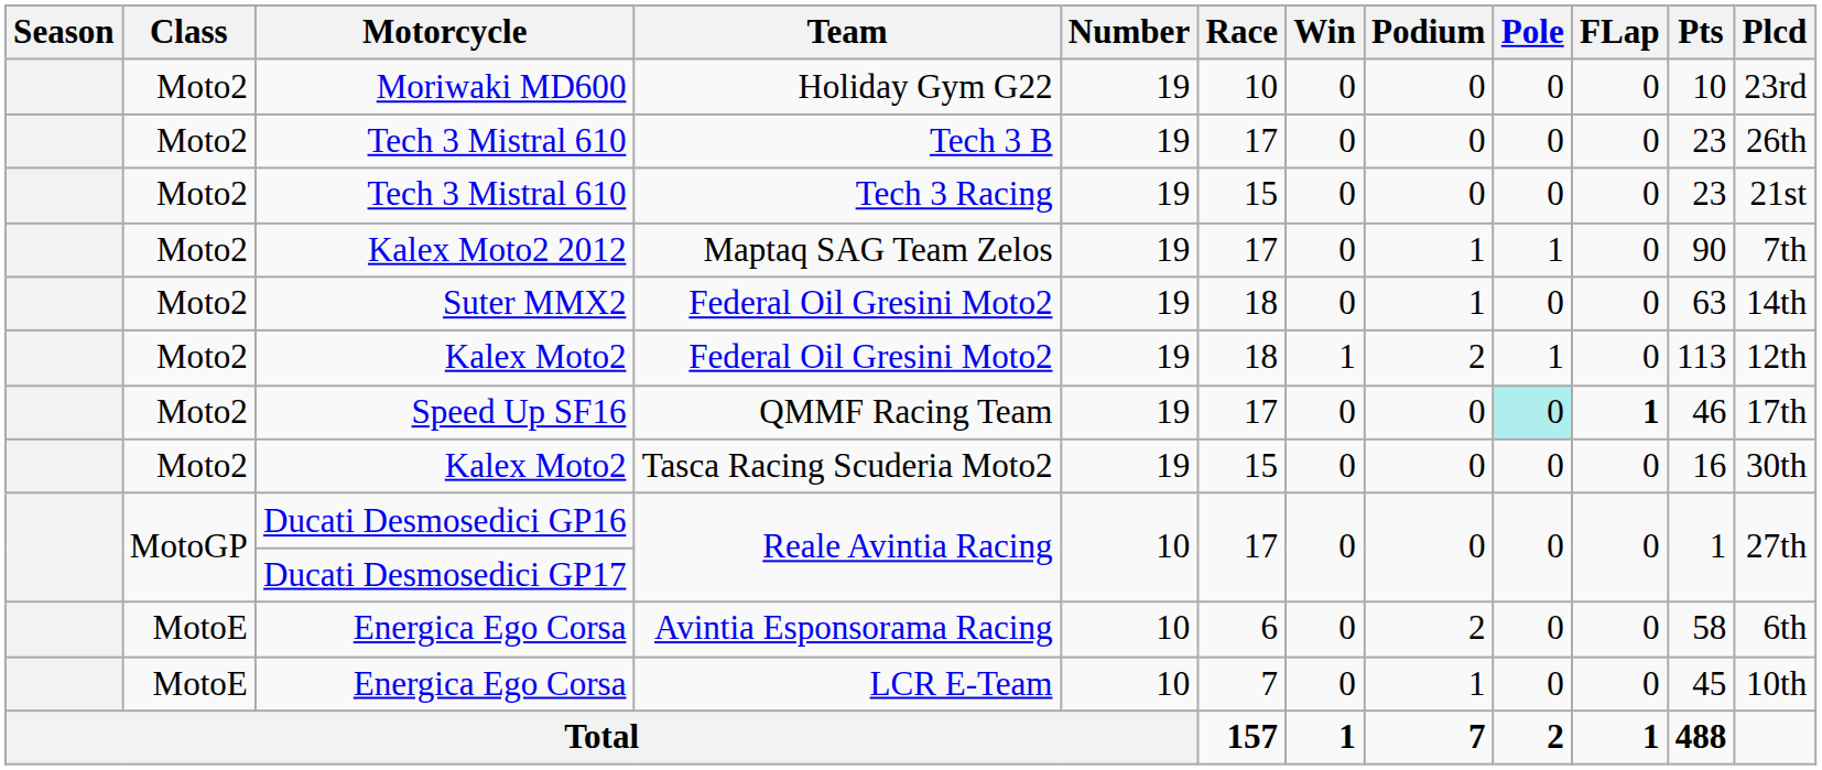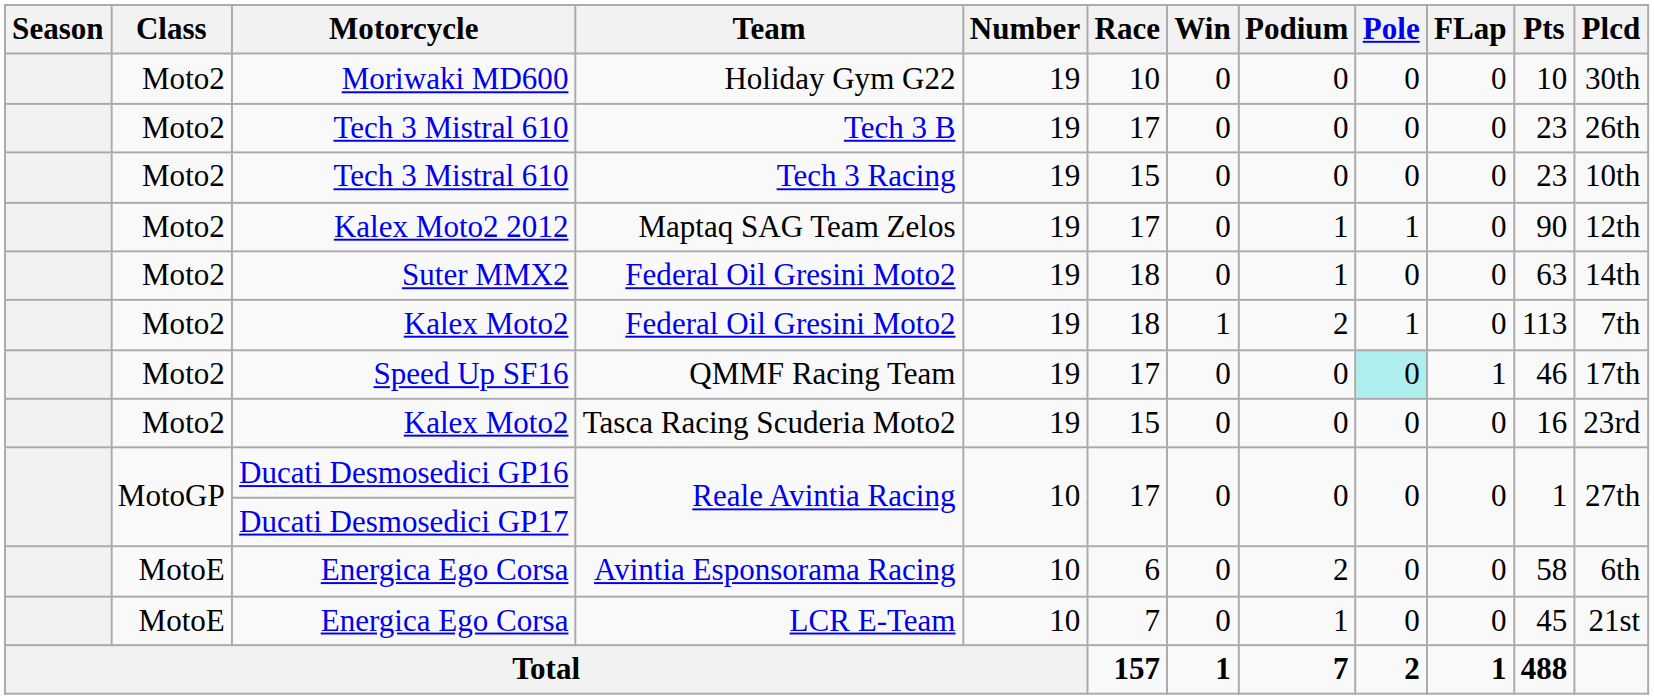 <table class="wikitable">
 <tr>
 <th>Season</th>
 <th>Class</th>
 <th>Motorcycle</th>
 <th>Team</th>
 <th>Number</th>
 <th>Race</th>
 <th>Win</th>
 <th>Podium</th>
 <th><a href='#'>Pole</a></th>
 <th>FLap</th>
 <th>Pts</th>
 <th>Plcd</th>
 </tr>
 <tr align="right">
 <th></th>
 <td>Moto2</td>
 <td><a href='#'>Moriwaki MD600</a></td>
 <td>Holiday Gym G22</td>
 <td>19</td>
 <td>10</td>
 <td>0</td>
 <td>0</td>
 <td>0</td>
 <td>0</td>
 <td>10</td>
-<td>23rd</td>
+<td>30th</td>
 </tr>
 <tr align="right">
 <th></th>
 <td>Moto2</td>
 <td><a href='#'>Tech 3 Mistral 610</a></td>
 <td><a href='#'>Tech 3 B</a></td>
 <td>19</td>
 <td>17</td>
 <td>0</td>
 <td>0</td>
 <td>0</td>
 <td>0</td>
 <td>23</td>
 <td>26th</td>
 </tr>
 <tr align="right">
 <th></th>
 <td>Moto2</td>
 <td><a href='#'>Tech 3 Mistral 610</a></td>
 <td><a href='#'>Tech 3 Racing</a></td>
 <td>19</td>
 <td>15</td>
 <td>0</td>
 <td>0</td>
 <td>0</td>
 <td>0</td>
 <td>23</td>
-<td>21st</td>
+<td>10th</td>
 </tr>
 <tr align="right">
 <th></th>
 <td>Moto2</td>
 <td><a href='#'>Kalex Moto2 2012</a></td>
 <td>Maptaq SAG Team Zelos</td>
 <td>19</td>
 <td>17</td>
 <td>0</td>
 <td>1</td>
 <td>1</td>
 <td>0</td>
 <td>90</td>
-<td>7th</td>
+<td>12th</td>
 </tr>
 <tr align="right">
 <th></th>
 <td>Moto2</td>
 <td><a href='#'>Suter MMX2</a></td>
 <td><a href='#'>Federal Oil Gresini Moto2</a></td>
 <td>19</td>
 <td>18</td>
 <td>0</td>
 <td>1</td>
 <td>0</td>
 <td>0</td>
 <td>63</td>
 <td>14th</td>
 </tr>
 <tr align="right">
 <th></th>
 <td>Moto2</td>
 <td><a href='#'>Kalex Moto2</a></td>
 <td><a href='#'>Federal Oil Gresini Moto2</a></td>
 <td>19</td>
 <td>18</td>
 <td>1</td>
 <td>2</td>
 <td>1</td>
 <td>0</td>
 <td>113</td>
-<td>12th</td>
+<td>7th</td>
 </tr>
 <tr align="right">
 <th></th>
 <td>Moto2</td>
 <td><a href='#'>Speed Up SF16</a></td>
 <td>QMMF Racing Team</td>
 <td>19</td>
 <td>17</td>
 <td>0</td>
 <td>0</td>
 <td style="background: paleturquoise;">0</td>
-<td><strong>1</strong></td>
+<td>1</td>
 <td>46</td>
 <td>17th</td>
 </tr>
 <tr align="right">
 <th></th>
 <td>Moto2</td>
 <td><a href='#'>Kalex Moto2</a></td>
 <td>Tasca Racing Scuderia Moto2</td>
 <td>19</td>
 <td>15</td>
 <td>0</td>
 <td>0</td>
 <td>0</td>
 <td>0</td>
 <td>16</td>
-<td>30th</td>
+<td>23rd</td>
 </tr>
 <tr align="right">
 <th rowspan=2></th>
 <td rowspan=2>MotoGP</td>
 <td><a href='#'>Ducati Desmosedici GP16</a></td>
 <td rowspan=2><a href='#'>Reale Avintia Racing</a></td>
 <td rowspan=2>10</td>
 <td rowspan=2>17</td>
 <td rowspan=2>0</td>
 <td rowspan=2>0</td>
 <td rowspan=2>0</td>
 <td rowspan=2>0</td>
 <td rowspan=2>1</td>
 <td rowspan=2>27th</td>
 </tr>
 <tr align="right">
 <td><a href='#'>Ducati Desmosedici GP17</a></td>
 </tr>
 <tr align="right">
 <th></th>
 <td>MotoE</td>
 <td><a href='#'>Energica Ego Corsa</a></td>
 <td><a href='#'>Avintia Esponsorama Racing</a></td>
 <td>10</td>
 <td>6</td>
 <td>0</td>
 <td>2</td>
 <td>0</td>
 <td>0</td>
 <td>58</td>
 <td>6th</td>
 </tr>
 <tr align="right">
 <th></th>
 <td>MotoE</td>
 <td><a href='#'>Energica Ego Corsa</a></td>
 <td><a href='#'>LCR E-Team</a></td>
 <td>10</td>
 <td>7</td>
 <td>0</td>
 <td>1</td>
 <td>0</td>
 <td>0</td>
 <td>45</td>
-<td>10th</td>
+<td>21st</td>
 </tr>
 <tr align="right">
 <th colspan=5>Total</th>
 <td><strong>157</strong></td>
 <td><strong>1</strong></td>
 <td><strong>7</strong></td>
 <td><strong>2</strong></td>
 <td><strong>1</strong></td>
 <td><strong>488</strong></td>
 <td></td>
 </tr>
 </table>
